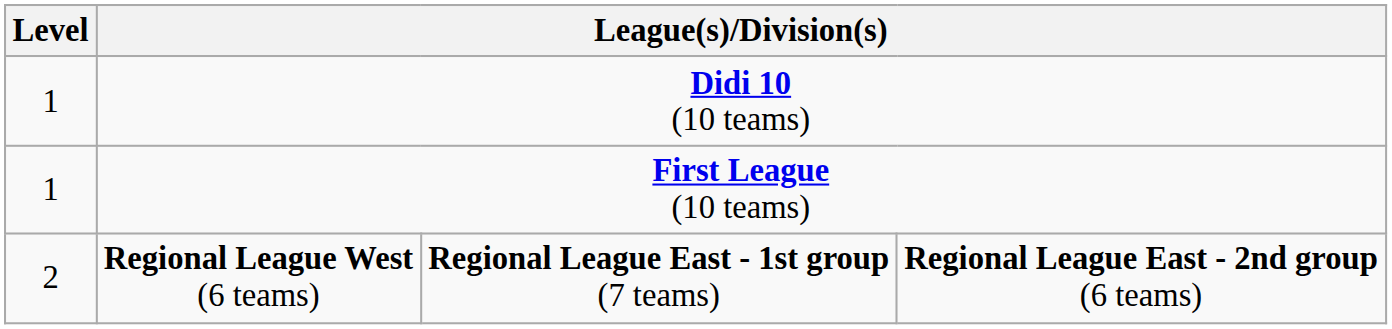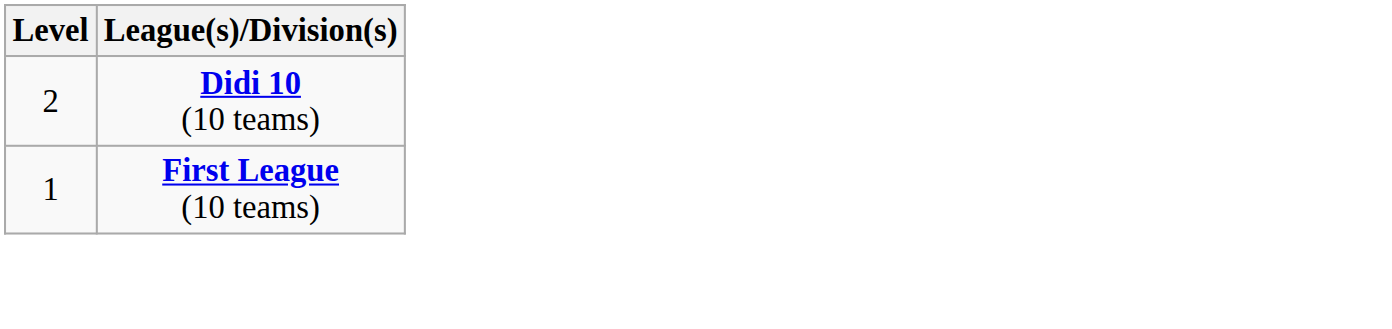 <table class="wikitable" style="text-align: center;">
 <tr>
 <th>Level</th>
 <th colspan="3"><strong>League(s)/Division(s)</strong></th>
 </tr>
 <tr>
-<td>1</td>
+<td>2</td>
 <td colspan="3"><strong><a href='#'>Didi 10</a></strong><br>(10 teams)</td>
 </tr>
 <tr>
 <td>1</td>
 <td colspan="3"><strong><a href='#'>First League</a></strong><br>(10 teams)</td>
 </tr>
-<tr>
-<td>2</td>
-<td><strong>Regional League West</strong><br>(6 teams)</td>
-<td><strong>Regional League East - 1st group</strong><br>(7 teams)</td>
-<td><strong>Regional League East - 2nd group</strong><br>(6 teams)</td>
-</tr>
 </table>
